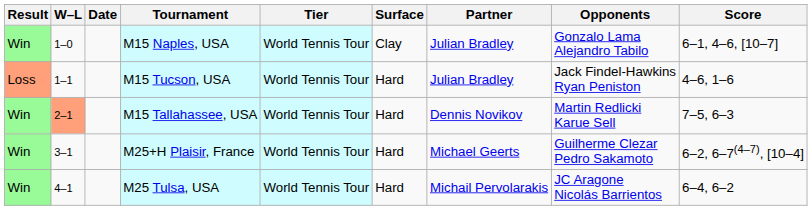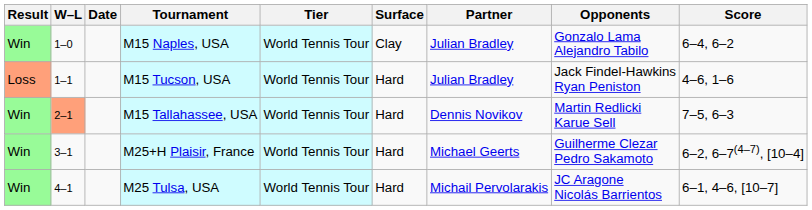 <table class="sortable wikitable">
 <tr>
 <th>Result</th>
 <th class="unsortable">W–L</th>
 <th>Date</th>
 <th>Tournament</th>
 <th>Tier</th>
 <th>Surface</th>
 <th>Partner</th>
 <th>Opponents</th>
 <th class="unsortable">Score</th>
 </tr>
 <tr>
 <td bgcolor=98FB98>Win</td>
 <td><small>1–0</small></td>
 <td></td>
 <td style="background:#cffcff;">M15 <a href='#'>Naples</a>, USA</td>
 <td style="background:#cffcff;">World Tennis Tour</td>
 <td>Clay</td>
 <td> <a href='#'>Julian Bradley</a></td>
 <td> <a href='#'>Gonzalo Lama</a><br> <a href='#'>Alejandro Tabilo</a></td>
-<td>6–1, 4–6, [10–7]</td>
+<td>6–4, 6–2</td>
 </tr>
 <tr>
 <td bgcolor=FFA07A>Loss</td>
 <td><small>1–1</small></td>
 <td></td>
 <td style="background:#cffcff;">M15 <a href='#'>Tucson</a>, USA</td>
 <td style="background:#cffcff;">World Tennis Tour</td>
 <td>Hard</td>
 <td> <a href='#'>Julian Bradley</a></td>
 <td> Jack Findel-Hawkins<br> <a href='#'>Ryan Peniston</a></td>
 <td>4–6, 1–6</td>
 </tr>
 <tr>
 <td bgcolor=98FB98>Win</td>
 <td style="background: lightsalmon;"><small>2–1</small></td>
 <td></td>
 <td style="background:#cffcff;">M15 <a href='#'>Tallahassee</a>, USA</td>
 <td style="background:#cffcff;">World Tennis Tour</td>
 <td>Hard</td>
 <td> <a href='#'>Dennis Novikov</a></td>
 <td> <a href='#'>Martin Redlicki</a><br> <a href='#'>Karue Sell</a></td>
 <td>7–5, 6–3</td>
 </tr>
 <tr>
 <td bgcolor=98FB98>Win</td>
 <td><small>3–1</small></td>
 <td></td>
 <td style="background:#cffcff;">M25+H <a href='#'>Plaisir</a>, France</td>
 <td style="background:#cffcff;">World Tennis Tour</td>
 <td>Hard</td>
 <td> <a href='#'>Michael Geerts</a></td>
 <td> <a href='#'>Guilherme Clezar</a><br> <a href='#'>Pedro Sakamoto</a></td>
 <td>6–2, 6–7<sup>(4–7)</sup>, [10–4]</td>
 </tr>
 <tr>
 <td bgcolor=98FB98>Win</td>
 <td><small>4–1</small></td>
 <td></td>
 <td style="background:#cffcff;">M25 <a href='#'>Tulsa</a>, USA</td>
 <td style="background:#cffcff;">World Tennis Tour</td>
 <td>Hard</td>
 <td> <a href='#'>Michail Pervolarakis</a></td>
 <td> <a href='#'>JC Aragone</a><br> <a href='#'>Nicolás Barrientos</a></td>
-<td>6–4, 6–2</td>
+<td>6–1, 4–6, [10–7]</td>
 </tr>
 </table>
